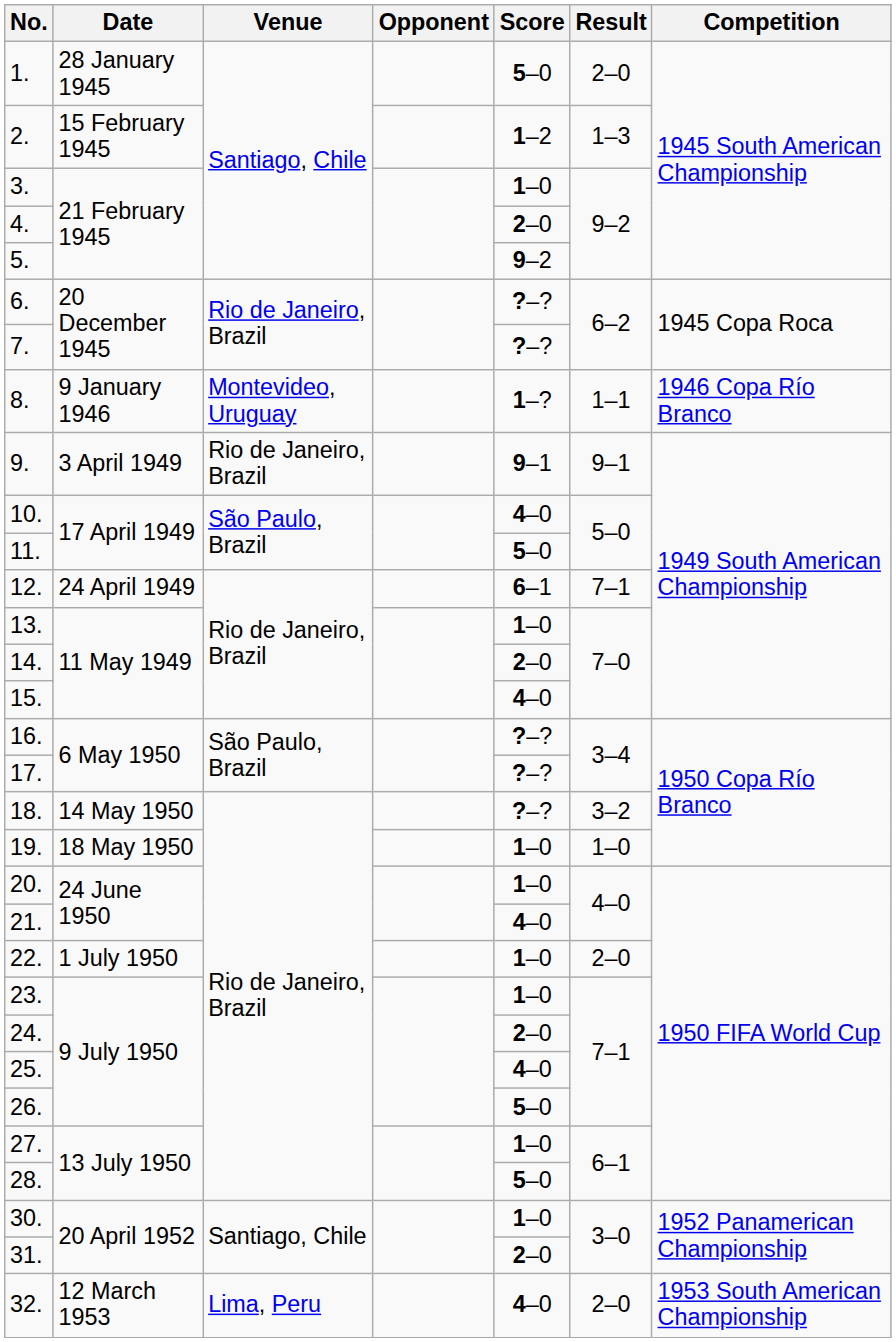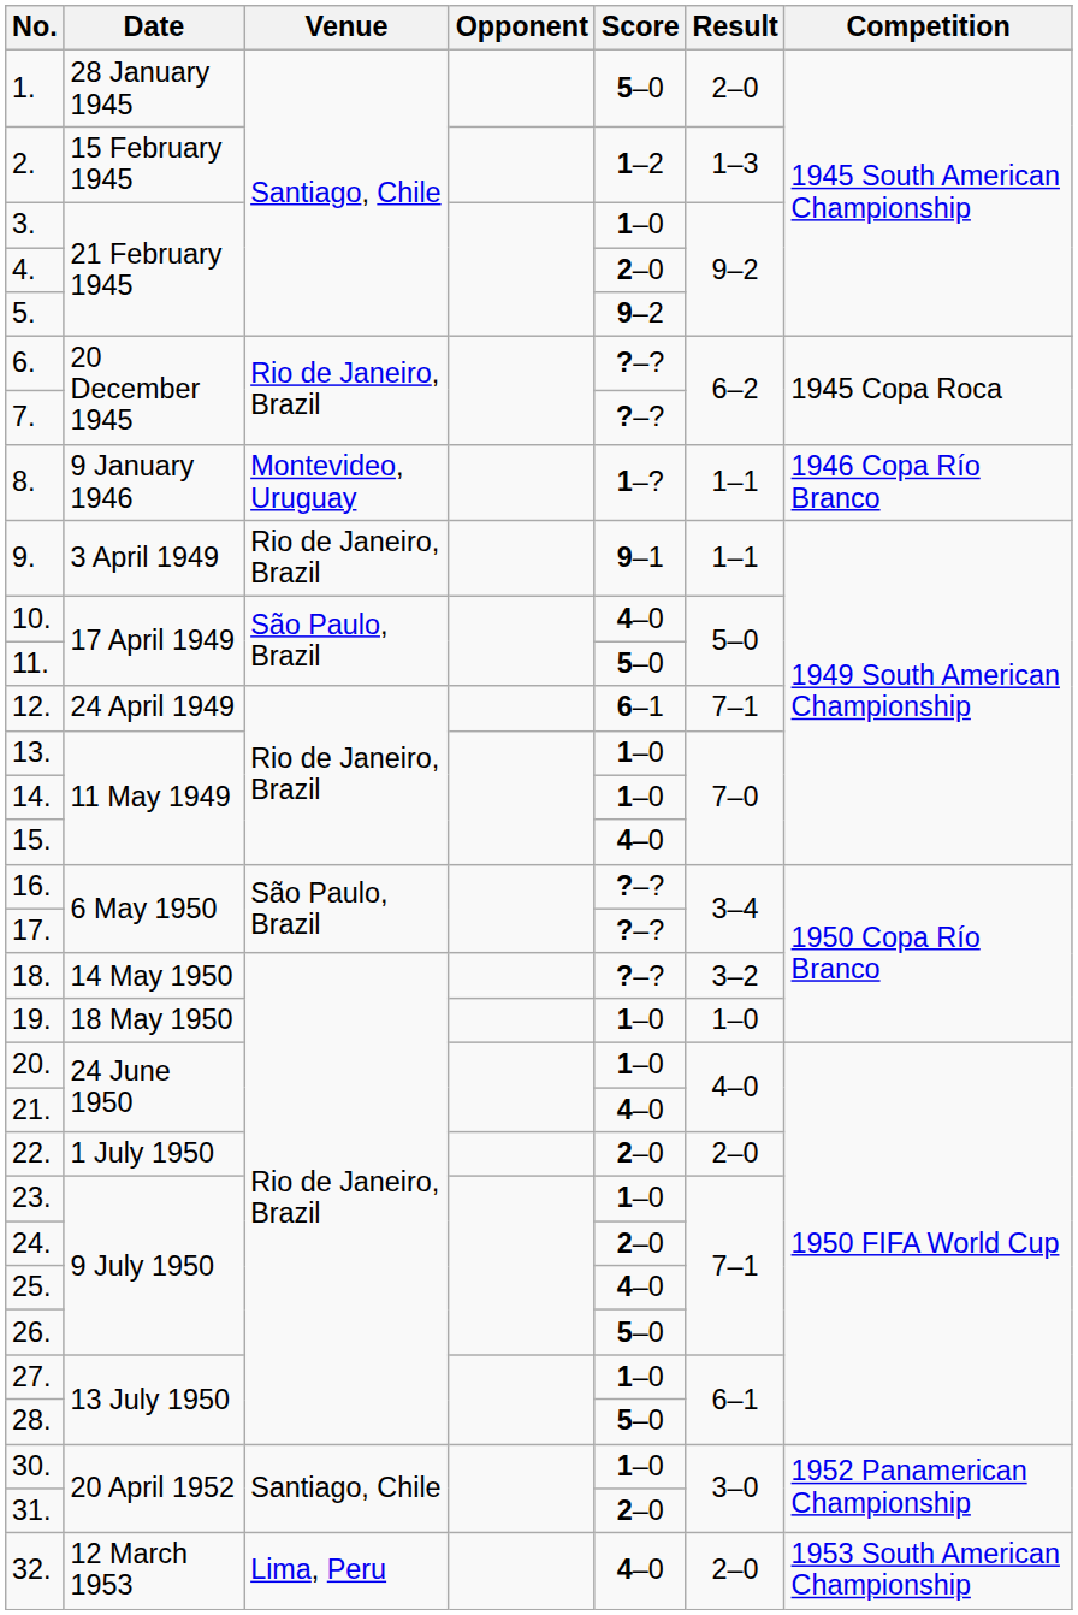 <table class="wikitable">
 <tr>
 <th>No.</th>
 <th>Date</th>
 <th>Venue</th>
 <th>Opponent</th>
 <th>Score</th>
 <th>Result</th>
 <th>Competition</th>
 </tr>
 <tr>
 <td>1.</td>
 <td>28 January 1945</td>
 <td rowspan=5><a href='#'>Santiago</a>, <a href='#'>Chile</a></td>
 <td></td>
 <td align=center><strong>5</strong>–0</td>
 <td align=center>2–0</td>
 <td rowspan=5><a href='#'>1945 South American Championship</a></td>
 </tr>
 <tr>
 <td>2.</td>
 <td>15 February 1945</td>
 <td></td>
 <td align=center><strong>1</strong>–2</td>
 <td align=center>1–3</td>
 </tr>
 <tr>
 <td>3.</td>
 <td rowspan=3>21 February 1945</td>
 <td rowspan=3></td>
 <td align=center><strong>1</strong>–0</td>
 <td rowspan=3 align=center>9–2</td>
 </tr>
 <tr>
 <td>4.</td>
 <td align=center><strong>2</strong>–0</td>
 </tr>
 <tr>
 <td>5.</td>
 <td align=center><strong>9</strong>–2</td>
 </tr>
 <tr>
 <td>6.</td>
 <td rowspan=2>20 December 1945</td>
 <td rowspan=2><a href='#'>Rio de Janeiro</a>, Brazil</td>
 <td rowspan=2></td>
 <td align=center><strong>?</strong>–?</td>
 <td rowspan=2 align=center>6–2</td>
 <td rowspan=2>1945 Copa Roca</td>
 </tr>
 <tr>
 <td>7.</td>
 <td align=center><strong>?</strong>–?</td>
 </tr>
 <tr>
 <td>8.</td>
 <td>9 January 1946</td>
 <td><a href='#'>Montevideo</a>, <a href='#'>Uruguay</a></td>
 <td></td>
 <td align=center><strong>1</strong>–?</td>
 <td align=center>1–1</td>
 <td><a href='#'>1946 Copa Río Branco</a></td>
 </tr>
 <tr>
 <td>9.</td>
 <td>3 April 1949</td>
 <td>Rio de Janeiro, Brazil</td>
 <td></td>
 <td align=center><strong>9</strong>–1</td>
-<td align=center>9–1</td>
+<td align=center>1–1</td>
 <td rowspan=7><a href='#'>1949 South American Championship</a></td>
 </tr>
 <tr>
 <td>10.</td>
 <td rowspan=2>17 April 1949</td>
 <td rowspan=2><a href='#'>São Paulo</a>, Brazil</td>
 <td rowspan=2></td>
 <td align=center><strong>4</strong>–0</td>
 <td rowspan=2 align=center>5–0</td>
 </tr>
 <tr>
 <td>11.</td>
 <td align=center><strong>5</strong>–0</td>
 </tr>
 <tr>
 <td>12.</td>
 <td>24 April 1949</td>
 <td rowspan=4>Rio de Janeiro, Brazil</td>
 <td></td>
 <td align=center><strong>6</strong>–1</td>
 <td align=center>7–1</td>
 </tr>
 <tr>
 <td>13.</td>
 <td rowspan=3>11 May 1949</td>
 <td rowspan=3></td>
 <td align=center><strong>1</strong>–0</td>
 <td rowspan=3 align=center>7–0</td>
 </tr>
 <tr>
 <td>14.</td>
-<td align=center><strong>2</strong>–0</td>
+<td align=center><strong>1</strong>–0</td>
 </tr>
 <tr>
 <td>15.</td>
 <td align=center><strong>4</strong>–0</td>
 </tr>
 <tr>
 <td>16.</td>
 <td rowspan=2>6 May 1950</td>
 <td rowspan=2>São Paulo, Brazil</td>
 <td rowspan=2></td>
 <td align=center><strong>?</strong>–?</td>
 <td rowspan=2 align=center>3–4</td>
 <td rowspan=4><a href='#'>1950 Copa Río Branco</a></td>
 </tr>
 <tr>
 <td>17.</td>
 <td align=center><strong>?</strong>–?</td>
 </tr>
 <tr>
 <td>18.</td>
 <td>14 May 1950</td>
 <td rowspan=11>Rio de Janeiro, Brazil</td>
 <td></td>
 <td align=center><strong>?</strong>–?</td>
 <td align=center>3–2</td>
 </tr>
 <tr>
 <td>19.</td>
 <td>18 May 1950</td>
 <td></td>
 <td align=center><strong>1</strong>–0</td>
 <td align=center>1–0</td>
 </tr>
 <tr>
 <td>20.</td>
 <td rowspan=2>24 June 1950</td>
 <td rowspan=2></td>
 <td align=center><strong>1</strong>–0</td>
 <td rowspan=2 align=center>4–0</td>
 <td rowspan=9><a href='#'>1950 FIFA World Cup</a></td>
 </tr>
 <tr>
 <td>21.</td>
 <td align=center><strong>4</strong>–0</td>
 </tr>
 <tr>
 <td>22.</td>
 <td>1 July 1950</td>
 <td></td>
-<td align=center><strong>1</strong>–0</td>
+<td align=center><strong>2</strong>–0</td>
 <td align=center>2–0</td>
 </tr>
 <tr>
 <td>23.</td>
 <td rowspan=4>9 July 1950</td>
 <td rowspan=4></td>
 <td align=center><strong>1</strong>–0</td>
 <td rowspan=4 align=center>7–1</td>
 </tr>
 <tr>
 <td>24.</td>
 <td align=center><strong>2</strong>–0</td>
 </tr>
 <tr>
 <td>25.</td>
 <td align=center><strong>4</strong>–0</td>
 </tr>
 <tr>
 <td>26.</td>
 <td align=center><strong>5</strong>–0</td>
 </tr>
 <tr>
 <td>27.</td>
 <td rowspan=2>13 July 1950</td>
 <td rowspan=2></td>
 <td align=center><strong>1</strong>–0</td>
 <td rowspan=2 align=center>6–1</td>
 </tr>
 <tr>
 <td>28.</td>
 <td align=center><strong>5</strong>–0</td>
 </tr>
 <tr>
 <td>30.</td>
 <td rowspan=2>20 April 1952</td>
 <td rowspan=2>Santiago, Chile</td>
 <td rowspan=2></td>
 <td align=center><strong>1</strong>–0</td>
 <td rowspan=2 align=center>3–0</td>
 <td rowspan=2><a href='#'>1952 Panamerican Championship</a></td>
 </tr>
 <tr>
 <td>31.</td>
 <td align=center><strong>2</strong>–0</td>
 </tr>
 <tr>
 <td>32.</td>
 <td>12 March 1953</td>
 <td><a href='#'>Lima</a>, <a href='#'>Peru</a></td>
 <td></td>
 <td align=center><strong>4</strong>–0</td>
 <td align=center>2–0</td>
 <td><a href='#'>1953 South American Championship</a></td>
 </tr>
 </table>
